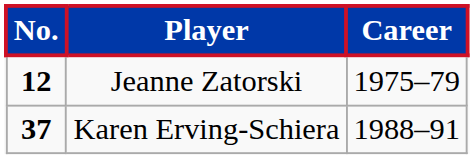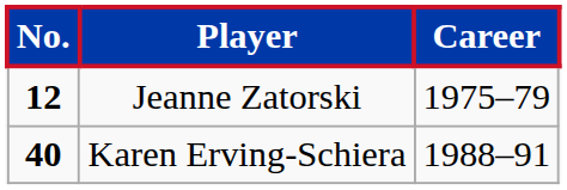 <table class="wikitable">
 <tr>
 <th style="background:#0038A8; border: 2px solid #CE1126;;color:#FFFFFF;">No.</th>
 <th style="background:#0038A8; border: 2px solid #CE1126;;color:#FFFFFF;">Player</th>
 <th style="background:#0038A8; border: 2px solid #CE1126;;color:#FFFFFF;">Career</th>
 </tr>
 <tr align="center">
 <td><strong>12</strong></td>
 <td>Jeanne Zatorski</td>
 <td>1975–79</td>
 </tr>
 <tr align="center">
-<td><strong>37</strong></td>
+<td><strong>40</strong></td>
 <td>Karen Erving-Schiera</td>
 <td>1988–91</td>
 </tr>
 </table>
